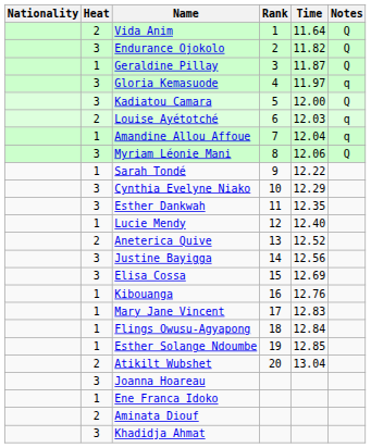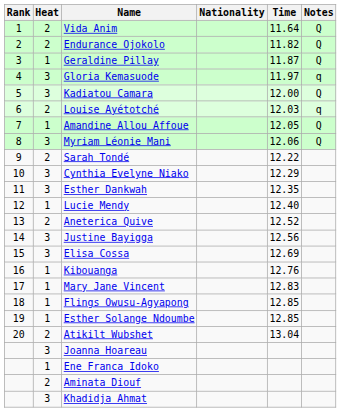 <table class="wikitable sortable" style="text-align:center">
 <tr>
-<th>Nationality</th>
+<th>Rank</th>
 <th>Heat</th>
 <th>Name</th>
-<th>Rank</th>
+<th>Nationality</th>
 <th>Time</th>
 <th>Notes</th>
 </tr>
 <tr bgcolor=ccffcc>
-<td align=left></td>
+<td>1</td>
 <td>2</td>
 <td align=left><a href='#'>Vida Anim</a></td>
-<td>1</td>
+<td align=left></td>
 <td>11.64</td>
 <td>Q</td>
 </tr>
 <tr bgcolor=ccffcc>
+<td>2</td>
+<td>2</td>
+<td align=left><a href='#'>Endurance Ojokolo</a></td>
 <td align=left></td>
-<td>3</td>
-<td align=left><a href='#'>Endurance Ojokolo</a></td>
-<td>2</td>
 <td>11.82</td>
 <td>Q</td>
 </tr>
 <tr bgcolor=ccffcc>
-<td align=left></td>
+<td>3</td>
 <td>1</td>
 <td align=left><a href='#'>Geraldine Pillay</a></td>
-<td>3</td>
+<td align=left></td>
 <td>11.87</td>
 <td>Q</td>
 </tr>
 <tr bgcolor=ccffcc>
-<td align=left></td>
+<td>4</td>
 <td>3</td>
 <td align=left><a href='#'>Gloria Kemasuode</a></td>
-<td>4</td>
+<td align=left></td>
 <td>11.97</td>
 <td>q</td>
 </tr>
 <tr bgcolor=ddffdd>
-<td align=left></td>
+<td>5</td>
 <td>3</td>
 <td align=left><a href='#'>Kadiatou Camara</a></td>
-<td>5</td>
+<td align=left></td>
 <td>12.00</td>
 <td>Q</td>
 </tr>
 <tr bgcolor=ddffdd>
-<td align=left></td>
+<td>6</td>
 <td>2</td>
 <td align=left><a href='#'>Louise Ayétotché</a></td>
-<td>6</td>
+<td align=left></td>
 <td>12.03</td>
 <td>q</td>
 </tr>
 <tr bgcolor=ccffcc>
-<td align=left></td>
+<td>7</td>
 <td>1</td>
 <td align=left><a href='#'>Amandine Allou Affoue</a></td>
-<td>7</td>
-<td>12.04</td>
-<td>q</td>
+<td align=left></td>
+<td>12.05</td>
+<td>Q</td>
 </tr>
 <tr bgcolor=ccffcc>
-<td align=left></td>
+<td>8</td>
 <td>3</td>
 <td align=left><a href='#'>Myriam Léonie Mani</a></td>
-<td>8</td>
+<td align=left></td>
 <td>12.06</td>
 <td>Q</td>
 </tr>
 <tr>
+<td>9</td>
+<td>2</td>
+<td align=left><a href='#'>Sarah Tondé</a></td>
 <td align=left></td>
-<td>1</td>
-<td align=left><a href='#'>Sarah Tondé</a></td>
-<td>9</td>
 <td>12.22</td>
 <td></td>
 </tr>
 <tr>
-<td align=left></td>
+<td>10</td>
 <td>3</td>
 <td align=left><a href='#'>Cynthia Evelyne Niako</a></td>
-<td>10</td>
+<td align=left></td>
 <td>12.29</td>
 <td></td>
 </tr>
 <tr>
-<td align=left></td>
+<td>11</td>
 <td>3</td>
 <td align=left><a href='#'>Esther Dankwah</a></td>
-<td>11</td>
+<td align=left></td>
 <td>12.35</td>
 <td></td>
 </tr>
 <tr>
-<td align=left></td>
+<td>12</td>
 <td>1</td>
 <td align=left><a href='#'>Lucie Mendy</a></td>
-<td>12</td>
+<td align=left></td>
 <td>12.40</td>
 <td></td>
 </tr>
 <tr>
-<td align=left></td>
+<td>13</td>
 <td>2</td>
 <td align=left><a href='#'>Aneterica Quive</a></td>
-<td>13</td>
+<td align=left></td>
 <td>12.52</td>
 <td></td>
 </tr>
 <tr>
-<td align=left></td>
+<td>14</td>
 <td>3</td>
 <td align=left><a href='#'>Justine Bayigga</a></td>
-<td>14</td>
+<td align=left></td>
 <td>12.56</td>
 <td></td>
 </tr>
 <tr>
-<td align=left></td>
+<td>15</td>
 <td>3</td>
 <td align=left><a href='#'>Elisa Cossa</a></td>
-<td>15</td>
+<td align=left></td>
 <td>12.69</td>
 <td></td>
 </tr>
 <tr>
-<td align=left></td>
+<td>16</td>
 <td>1</td>
 <td align=left><a href='#'>Kibouanga</a></td>
-<td>16</td>
+<td align=left></td>
 <td>12.76</td>
 <td></td>
 </tr>
 <tr>
-<td align=left></td>
+<td>17</td>
 <td>1</td>
 <td align=left><a href='#'>Mary Jane Vincent</a></td>
-<td>17</td>
+<td align=left></td>
 <td>12.83</td>
 <td></td>
 </tr>
 <tr>
-<td align=left></td>
+<td>18</td>
 <td>1</td>
 <td align=left><a href='#'>Flings Owusu-Agyapong</a></td>
-<td>18</td>
-<td>12.84</td>
-<td></td>
-</tr>
-<tr>
 <td align=left></td>
-<td>1</td>
-<td align=left><a href='#'>Esther Solange Ndoumbe</a></td>
-<td>19</td>
 <td>12.85</td>
 <td></td>
 </tr>
 <tr>
+<td>19</td>
+<td>1</td>
+<td align=left><a href='#'>Esther Solange Ndoumbe</a></td>
 <td align=left></td>
+<td>12.85</td>
+<td></td>
+</tr>
+<tr>
+<td>20</td>
 <td>2</td>
 <td align=left><a href='#'>Atikilt Wubshet</a></td>
-<td>20</td>
+<td align=left></td>
 <td>13.04</td>
 <td></td>
 </tr>
 <tr>
-<td align=left></td>
+<td></td>
 <td>3</td>
 <td align=left><a href='#'>Joanna Hoareau</a></td>
-<td></td>
+<td align=left></td>
 <td></td>
 <td></td>
 </tr>
 <tr>
-<td align=left></td>
+<td></td>
 <td>1</td>
 <td align=left><a href='#'>Ene Franca Idoko</a></td>
-<td></td>
+<td align=left></td>
 <td></td>
 <td></td>
 </tr>
 <tr>
-<td align=left></td>
+<td></td>
 <td>2</td>
 <td align=left><a href='#'>Aminata Diouf</a></td>
-<td></td>
+<td align=left></td>
 <td></td>
 <td></td>
 </tr>
 <tr>
-<td align=left></td>
+<td></td>
 <td>3</td>
 <td align=left><a href='#'>Khadidja Ahmat</a></td>
-<td></td>
+<td align=left></td>
 <td></td>
 <td></td>
 </tr>
 </table>
